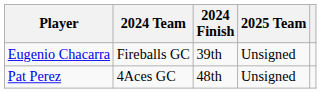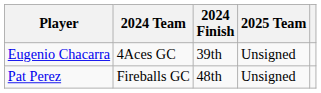 <table class="wikitable">
 <tr>
 <th>Player</th>
 <th>2024 Team</th>
 <th>2024<br>Finish</th>
 <th>2025 Team</th>
 <th></th>
 </tr>
 <tr>
 <td> <a href='#'>Eugenio Chacarra</a></td>
-<td>Fireballs GC</td>
+<td>4Aces GC</td>
 <td>39th</td>
 <td>Unsigned</td>
 <td></td>
 </tr>
 <tr>
 <td> <a href='#'>Pat Perez</a></td>
-<td>4Aces GC</td>
+<td>Fireballs GC</td>
 <td>48th</td>
 <td>Unsigned</td>
 <td></td>
 </tr>
 </table>
